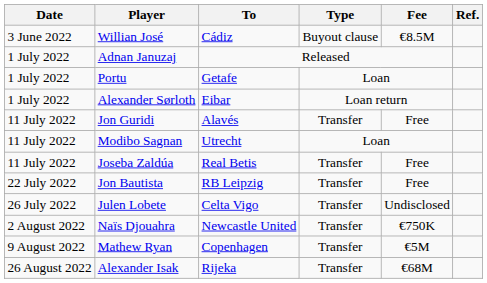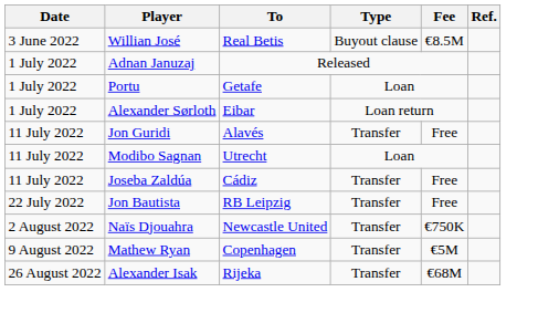 <table class="wikitable">
 <tr>
 <th>Date</th>
 <th>Player</th>
 <th>To</th>
 <th>Type</th>
 <th>Fee</th>
 <th>Ref.</th>
 </tr>
 <tr>
 <td>3 June 2022</td>
 <td> <a href='#'>Willian José</a></td>
-<td><a href='#'>Cádiz</a></td>
+<td><a href='#'>Real Betis</a></td>
 <td align=center>Buyout clause</td>
 <td align=center>€8.5M</td>
 <td align=center></td>
 </tr>
 <tr>
 <td>1 July 2022</td>
 <td> <a href='#'>Adnan Januzaj</a></td>
 <td colspan=3 align=center>Released</td>
 <td align=center></td>
 </tr>
 <tr>
 <td>1 July 2022</td>
 <td> <a href='#'>Portu</a></td>
 <td><a href='#'>Getafe</a></td>
 <td colspan="2" align=center>Loan</td>
 <td align=center></td>
 </tr>
 <tr>
 <td>1 July 2022</td>
 <td> <a href='#'>Alexander Sørloth</a></td>
 <td><a href='#'>Eibar</a></td>
 <td colspan=2 align=center>Loan return</td>
 <td align=center></td>
 </tr>
 <tr>
 <td>11 July 2022</td>
 <td> <a href='#'>Jon Guridi</a></td>
 <td><a href='#'>Alavés</a></td>
 <td align=center>Transfer</td>
 <td align=center>Free</td>
 <td align=center></td>
 </tr>
 <tr>
 <td>11 July 2022</td>
 <td> <a href='#'>Modibo Sagnan</a></td>
 <td> <a href='#'>Utrecht</a></td>
 <td colspan="2" align=center>Loan</td>
 <td align=center></td>
 </tr>
 <tr>
 <td>11 July 2022</td>
 <td> <a href='#'>Joseba Zaldúa</a></td>
-<td><a href='#'>Real Betis</a></td>
+<td><a href='#'>Cádiz</a></td>
 <td align=center>Transfer</td>
 <td align=center>Free</td>
 <td align=center></td>
 </tr>
 <tr>
 <td>22 July 2022</td>
 <td> <a href='#'>Jon Bautista</a></td>
 <td> <a href='#'>RB Leipzig</a></td>
 <td align=center>Transfer</td>
 <td align=center>Free</td>
-<td align=center></td>
-</tr>
-<tr>
-<td>26 July 2022</td>
-<td> <a href='#'>Julen Lobete</a></td>
-<td><a href='#'>Celta Vigo</a></td>
-<td align=center>Transfer</td>
-<td align=center>Undisclosed</td>
 <td align=center></td>
 </tr>
 <tr>
 <td>2 August 2022</td>
 <td> <a href='#'>Naïs Djouahra</a></td>
 <td> <a href='#'>Newcastle United</a></td>
 <td align=center>Transfer</td>
 <td align=center>€750K</td>
 <td align=center></td>
 </tr>
 <tr>
 <td>9 August 2022</td>
 <td> <a href='#'>Mathew Ryan</a></td>
 <td> <a href='#'>Copenhagen</a></td>
 <td align=center>Transfer</td>
 <td align=center>€5M</td>
 <td align=center></td>
 </tr>
 <tr>
 <td>26 August 2022</td>
 <td> <a href='#'>Alexander Isak</a></td>
 <td> <a href='#'>Rijeka</a></td>
 <td align=center>Transfer</td>
 <td align=center>€68M</td>
 <td align=center></td>
 </tr>
 </table>
